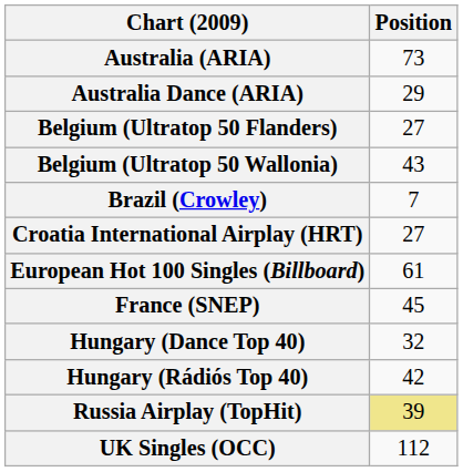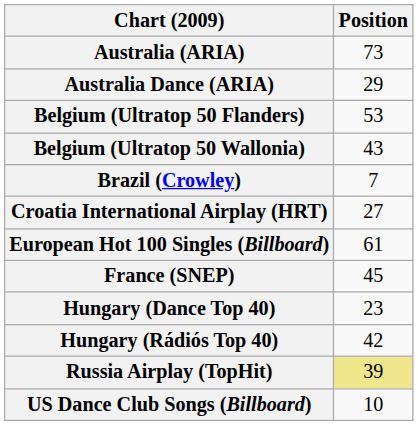 <table class="wikitable sortable plainrowheaders" style="text-align:center">
 <tr>
 <th>Chart (2009)</th>
 <th>Position</th>
 </tr>
 <tr>
 <th scope="row">Australia (ARIA)</th>
 <td>73</td>
 </tr>
 <tr>
 <th scope="row">Australia Dance (ARIA)</th>
 <td>29</td>
 </tr>
 <tr>
 <th scope="row">Belgium (Ultratop 50 Flanders)</th>
-<td>27</td>
+<td>53</td>
 </tr>
 <tr>
 <th scope="row">Belgium (Ultratop 50 Wallonia)</th>
 <td>43</td>
 </tr>
 <tr>
 <th scope="row">Brazil (<a href='#'>Crowley</a>)</th>
 <td>7</td>
 </tr>
 <tr>
 <th scope="row">Croatia International Airplay (HRT)</th>
 <td>27</td>
 </tr>
 <tr>
 <th scope="row">European Hot 100 Singles (<em>Billboard</em>)</th>
 <td>61</td>
 </tr>
 <tr>
 <th scope="row">France (SNEP)</th>
 <td>45</td>
 </tr>
 <tr>
 <th scope="row">Hungary (Dance Top 40)</th>
-<td style="text-align:center;">32</td>
+<td style="text-align:center;">23</td>
 </tr>
 <tr>
 <th scope="row">Hungary (Rádiós Top 40)</th>
 <td style="text-align:center;">42</td>
 </tr>
 <tr>
 <th scope="row">Russia Airplay (TopHit)</th>
 <td style="background: khaki;">39</td>
 </tr>
 <tr>
-<th scope="row">UK Singles (OCC)</th>
-<td>112</td>
+<th scope="row">US Dance Club Songs (<em>Billboard</em>)</th>
+<td>10</td>
 </tr>
 </table>
